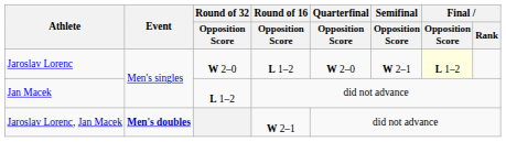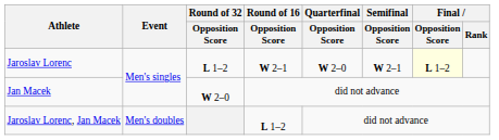 <table class="wikitable" style="font-size:90%">
 <tr>
 <th rowspan="2">Athlete</th>
 <th rowspan="2">Event</th>
 <th>Round of 32</th>
 <th>Round of 16</th>
 <th>Quarterfinal</th>
 <th>Semifinal</th>
 <th colspan="2">Final / </th>
 </tr>
 <tr style="font-size:95%">
 <th>Opposition<br>Score</th>
 <th>Opposition<br>Score</th>
 <th>Opposition<br>Score</th>
 <th>Opposition<br>Score</th>
 <th>Opposition<br>Score</th>
 <th>Rank</th>
 </tr>
 <tr align="center">
 <td align="left"><a href='#'>Jaroslav Lorenc</a></td>
 <td rowspan="2" align="left"><a href='#'>Men's singles</a></td>
-<td><br><strong>W</strong> 2–0</td>
 <td><br><strong>L</strong> 1–2</td>
+<td><br><strong>W</strong> 2–1</td>
 <td><br><strong>W</strong> 2–0</td>
 <td><br><strong>W</strong> 2–1</td>
 <td style="background: lightyellow;"><br><strong>L</strong> 1–2</td>
 <td></td>
 </tr>
 <tr align="center">
 <td align="left"><a href='#'>Jan Macek</a></td>
-<td><br><strong>L</strong> 1–2</td>
+<td><br><strong>W</strong> 2–0</td>
 <td colspan="5">did not advance</td>
 </tr>
 <tr align="center">
 <td align="left"><a href='#'>Jaroslav Lorenc</a>, <a href='#'>Jan Macek</a></td>
-<td align="left"><strong><a href='#'>Men's doubles</a></strong></td>
+<td align="left"><a href='#'>Men's doubles</a></td>
 <th></th>
-<td><br><strong>W</strong> 2–1</td>
+<td><br><strong>L</strong> 1–2</td>
 <td colspan="4">did not advance</td>
 </tr>
 </table>
